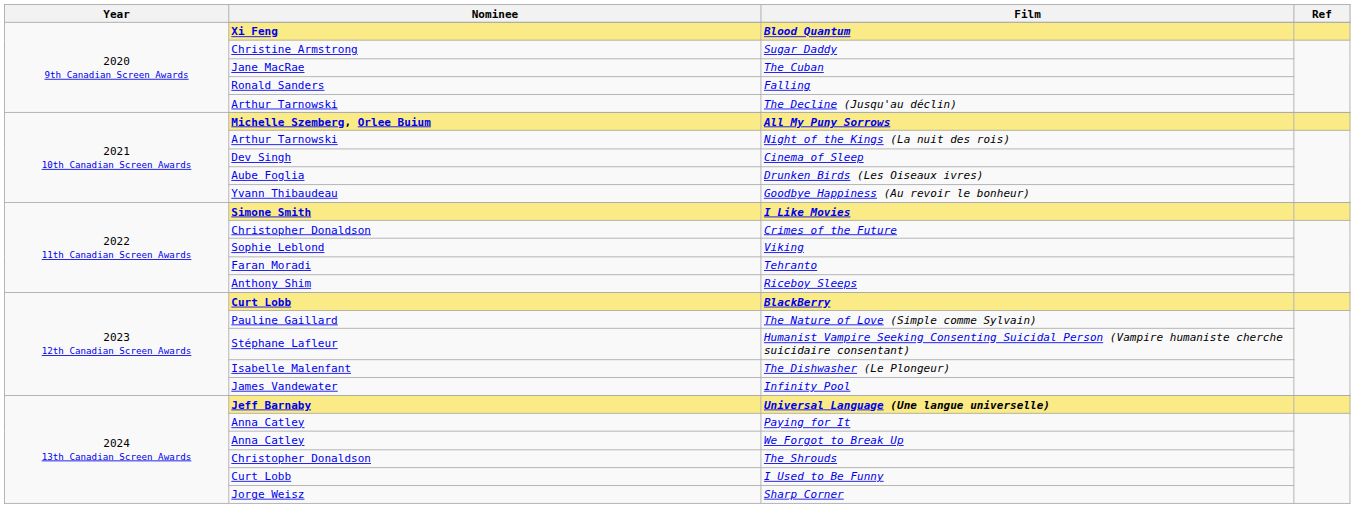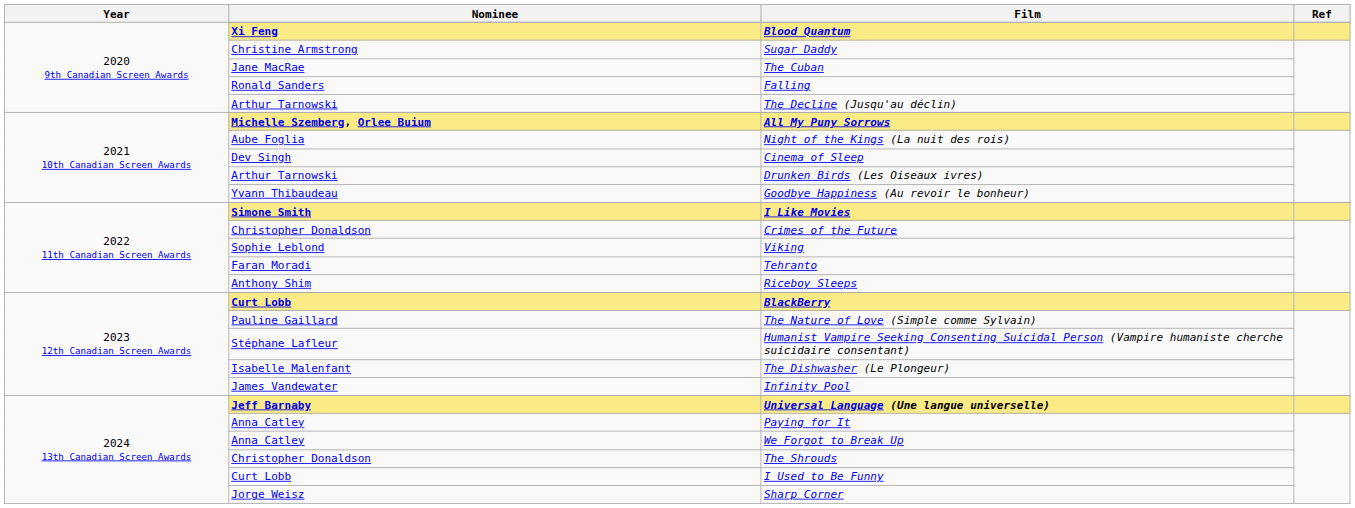 <table class="wikitable" style="width:100%;">
 <tr style="background:#bebebe;">
 <th style="width:8%;">Year</th>
 <th style="width:19%;">Nominee</th>
 <th style="width:19%;">Film</th>
 <th style="width:2%;">Ref</th>
 </tr>
 <tr>
 <td rowspan="6" align="center">2020 <br> <small><a href='#'>9th Canadian Screen Awards</a></small></td>
 </tr>
 <tr style="background:#FAEB86;">
 <td><strong><a href='#'>Xi Feng</a></strong></td>
 <td><strong><em><a href='#'>Blood Quantum</a></em></strong></td>
 <td></td>
 </tr>
 <tr>
 <td><a href='#'>Christine Armstrong</a></td>
 <td><em><a href='#'>Sugar Daddy</a></em></td>
 <td rowspan=4></td>
 </tr>
 <tr>
 <td><a href='#'>Jane MacRae</a></td>
 <td><em><a href='#'>The Cuban</a></em></td>
 </tr>
 <tr>
 <td><a href='#'>Ronald Sanders</a></td>
 <td><em><a href='#'>Falling</a></em></td>
 </tr>
 <tr>
 <td><a href='#'>Arthur Tarnowski</a></td>
 <td><em><a href='#'>The Decline</a> (Jusqu'au déclin)</em></td>
 </tr>
 <tr>
 <td rowspan="6" align="center">2021 <br> <small><a href='#'>10th Canadian Screen Awards</a></small></td>
 </tr>
 <tr style="background:#FAEB86;">
 <td><strong><a href='#'>Michelle Szemberg</a>, <a href='#'>Orlee Buium</a></strong></td>
 <td><strong><em><a href='#'>All My Puny Sorrows</a></em></strong></td>
 <td></td>
 </tr>
 <tr>
-<td><a href='#'>Arthur Tarnowski</a></td>
+<td><a href='#'>Aube Foglia</a></td>
 <td><em><a href='#'>Night of the Kings</a> (La nuit des rois)</em></td>
 <td rowspan=4></td>
 </tr>
 <tr>
 <td><a href='#'>Dev Singh</a></td>
 <td><em><a href='#'>Cinema of Sleep</a></em></td>
 </tr>
 <tr>
-<td><a href='#'>Aube Foglia</a></td>
+<td><a href='#'>Arthur Tarnowski</a></td>
 <td><em><a href='#'>Drunken Birds</a> (Les Oiseaux ivres)</em></td>
 </tr>
 <tr>
 <td><a href='#'>Yvann Thibaudeau</a></td>
 <td><em><a href='#'>Goodbye Happiness</a> (Au revoir le bonheur)</em></td>
 </tr>
 <tr>
 <td rowspan="6" align="center">2022 <br> <small><a href='#'>11th Canadian Screen Awards</a></small></td>
 </tr>
 <tr style="background:#FAEB86;">
 <td><strong><a href='#'>Simone Smith</a></strong></td>
 <td><strong><em><a href='#'>I Like Movies</a></em></strong></td>
 <td></td>
 </tr>
 <tr>
 <td><a href='#'>Christopher Donaldson</a></td>
 <td><em><a href='#'>Crimes of the Future</a></em></td>
 <td rowspan=4></td>
 </tr>
 <tr>
 <td><a href='#'>Sophie Leblond</a></td>
 <td><em><a href='#'>Viking</a></em></td>
 </tr>
 <tr>
 <td><a href='#'>Faran Moradi</a></td>
 <td><em><a href='#'>Tehranto</a></em></td>
 </tr>
 <tr>
 <td><a href='#'>Anthony Shim</a></td>
 <td><em><a href='#'>Riceboy Sleeps</a></em></td>
 </tr>
 <tr>
 <td rowspan="6" align="center">2023 <br> <small><a href='#'>12th Canadian Screen Awards</a></small></td>
 </tr>
 <tr style="background:#FAEB86;">
 <td><strong><a href='#'>Curt Lobb</a></strong></td>
 <td><strong><em><a href='#'>BlackBerry</a></em></strong></td>
 <td></td>
 </tr>
 <tr>
 <td><a href='#'>Pauline Gaillard</a></td>
 <td><em><a href='#'>The Nature of Love</a> (Simple comme Sylvain)</em></td>
 <td rowspan=4></td>
 </tr>
 <tr>
 <td><a href='#'>Stéphane Lafleur</a></td>
 <td><em><a href='#'>Humanist Vampire Seeking Consenting Suicidal Person</a> (Vampire humaniste cherche suicidaire consentant)</em></td>
 </tr>
 <tr>
 <td><a href='#'>Isabelle Malenfant</a></td>
 <td><em><a href='#'>The Dishwasher</a> (Le Plongeur)</em></td>
 </tr>
 <tr>
 <td><a href='#'>James Vandewater</a></td>
 <td><em><a href='#'>Infinity Pool</a></em></td>
 </tr>
 <tr>
 <td rowspan="7" align="center">2024 <br> <small><a href='#'>13th Canadian Screen Awards</a></small></td>
 </tr>
 <tr style="background:#FAEB86;">
 <td><strong><a href='#'>Jeff Barnaby</a></strong></td>
 <td><strong><em><a href='#'>Universal Language</a> (Une langue universelle)</em></strong></td>
 <td></td>
 </tr>
 <tr>
 <td><a href='#'>Anna Catley</a></td>
 <td><em><a href='#'>Paying for It</a></em></td>
 <td rowspan=5></td>
 </tr>
 <tr>
 <td><a href='#'>Anna Catley</a></td>
 <td><em><a href='#'>We Forgot to Break Up</a></em></td>
 </tr>
 <tr>
 <td><a href='#'>Christopher Donaldson</a></td>
 <td><em><a href='#'>The Shrouds</a></em></td>
 </tr>
 <tr>
 <td><a href='#'>Curt Lobb</a></td>
 <td><em><a href='#'>I Used to Be Funny</a></em></td>
 </tr>
 <tr>
 <td><a href='#'>Jorge Weisz</a></td>
 <td><em><a href='#'>Sharp Corner</a></em></td>
 </tr>
 </table>
